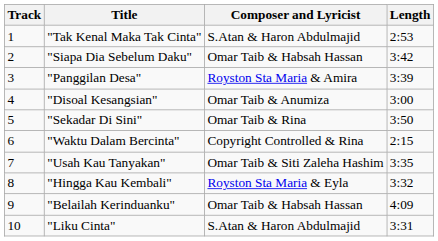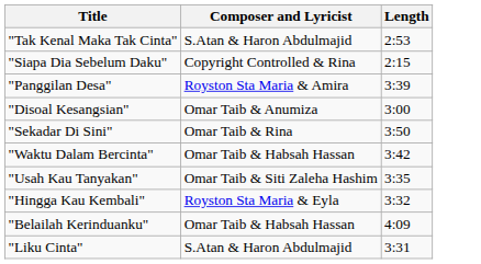 <table class="wikitable">
 <tr>
-<th>Track</th>
 <th>Title</th>
 <th>Composer and Lyricist</th>
 <th>Length</th>
 </tr>
 <tr>
-<td>1</td>
 <td>"Tak Kenal Maka Tak Cinta"</td>
 <td>S.Atan & Haron Abdulmajid</td>
 <td>2:53</td>
 </tr>
 <tr>
-<td>2</td>
 <td>"Siapa Dia Sebelum Daku"</td>
-<td>Omar Taib & Habsah Hassan</td>
-<td>3:42</td>
+<td>Copyright Controlled & Rina</td>
+<td>2:15</td>
 </tr>
 <tr>
-<td>3</td>
 <td>"Panggilan Desa"</td>
 <td><a href='#'>Royston Sta Maria</a> & Amira</td>
 <td>3:39</td>
 </tr>
 <tr>
-<td>4</td>
 <td>"Disoal Kesangsian"</td>
 <td>Omar Taib & Anumiza</td>
 <td>3:00</td>
 </tr>
 <tr>
-<td>5</td>
 <td>"Sekadar Di Sini"</td>
 <td>Omar Taib & Rina</td>
 <td>3:50</td>
 </tr>
 <tr>
-<td>6</td>
 <td>"Waktu Dalam Bercinta"</td>
-<td>Copyright Controlled & Rina</td>
-<td>2:15</td>
+<td>Omar Taib & Habsah Hassan</td>
+<td>3:42</td>
 </tr>
 <tr>
-<td>7</td>
 <td>"Usah Kau Tanyakan"</td>
 <td>Omar Taib & Siti Zaleha Hashim</td>
 <td>3:35</td>
 </tr>
 <tr>
-<td>8</td>
 <td>"Hingga Kau Kembali"</td>
 <td><a href='#'>Royston Sta Maria</a> & Eyla</td>
 <td>3:32</td>
 </tr>
 <tr>
-<td>9</td>
 <td>"Belailah Kerinduanku"</td>
 <td>Omar Taib & Habsah Hassan</td>
 <td>4:09</td>
 </tr>
 <tr>
-<td>10</td>
 <td>"Liku Cinta"</td>
 <td>S.Atan & Haron Abdulmajid</td>
 <td>3:31</td>
 </tr>
 </table>
